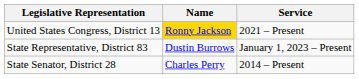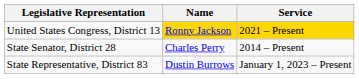 <table class="wikitable">
 <tr>
 <th>Legislative Representation</th>
 <th>Name</th>
 <th>Service</th>
 </tr>
 <tr>
 <td>United States Congress, District 13</td>
 <td style="background: gold;"><a href='#'>Ronny Jackson</a></td>
-<td>2021 – Present</td>
+<td style="background: gold;">2021 – Present</td>
+</tr>
+<tr>
+<td>State Senator, District 28</td>
+<td><a href='#'>Charles Perry</a></td>
+<td>2014 – Present</td>
 </tr>
 <tr>
 <td>State Representative, District 83</td>
 <td><a href='#'>Dustin Burrows</a></td>
 <td>January 1, 2023 – Present</td>
 </tr>
-<tr>
-<td>State Senator, District 28</td>
-<td><a href='#'>Charles Perry</a></td>
-<td>2014 – Present</td>
-</tr>
 </table>
